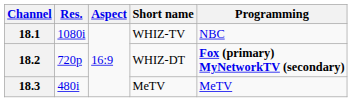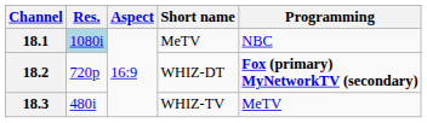 <table class="wikitable">
 <tr>
 <th scope = "col"><a href='#'>Channel</a></th>
 <th scope = "col"><a href='#'>Res.</a></th>
 <th scope = "col"><a href='#'>Aspect</a></th>
 <th scope = "col">Short name</th>
 <th scope = "col">Programming</th>
 </tr>
 <tr>
 <th scope = "row">18.1</th>
-<td><a href='#'>1080i</a></td>
+<td style="background: lightblue;"><a href='#'>1080i</a></td>
 <td rowspan=3><a href='#'>16:9</a></td>
-<td>WHIZ-TV</td>
+<td>MeTV</td>
 <td><a href='#'>NBC</a></td>
 </tr>
 <tr>
 <th scope = "row">18.2</th>
 <td><a href='#'>720p</a></td>
 <td>WHIZ-DT</td>
 <td><strong><a href='#'>Fox</a> (primary)<br><a href='#'>MyNetworkTV</a> (secondary)</strong></td>
 </tr>
 <tr>
 <th scope = "row">18.3</th>
 <td><a href='#'>480i</a></td>
-<td>MeTV</td>
+<td>WHIZ-TV</td>
 <td><a href='#'>MeTV</a></td>
 </tr>
 </table>
